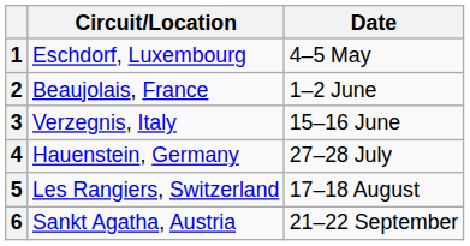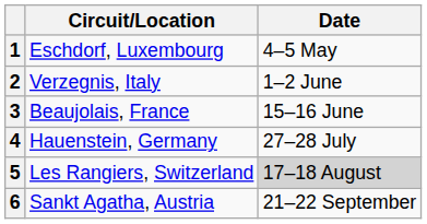 <table class="wikitable" style="font-size: 85%;">
 <tr>
 <th></th>
 <th>Circuit/Location</th>
 <th>Date</th>
 </tr>
 <tr>
 <th>1</th>
 <td> <a href='#'>Eschdorf</a>, <a href='#'>Luxembourg</a></td>
 <td>4–5 May</td>
 </tr>
 <tr>
 <th>2</th>
-<td> <a href='#'>Beaujolais</a>, <a href='#'>France</a></td>
+<td> <a href='#'>Verzegnis</a>, <a href='#'>Italy</a></td>
 <td>1–2 June</td>
 </tr>
 <tr>
 <th>3</th>
-<td> <a href='#'>Verzegnis</a>, <a href='#'>Italy</a></td>
+<td> <a href='#'>Beaujolais</a>, <a href='#'>France</a></td>
 <td>15–16 June</td>
 </tr>
 <tr>
 <th>4</th>
 <td> <a href='#'>Hauenstein</a>, <a href='#'>Germany</a></td>
 <td>27–28 July</td>
 </tr>
 <tr>
 <th>5</th>
 <td> <a href='#'>Les Rangiers</a>, <a href='#'>Switzerland</a></td>
-<td>17–18 August</td>
+<td style="background: lightgrey;">17–18 August</td>
 </tr>
 <tr>
 <th>6</th>
 <td> <a href='#'>Sankt Agatha</a>, <a href='#'>Austria</a></td>
 <td>21–22 September</td>
 </tr>
 </table>
